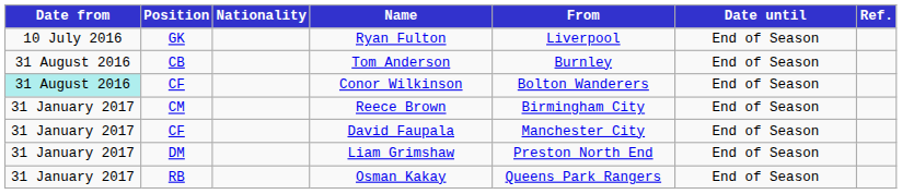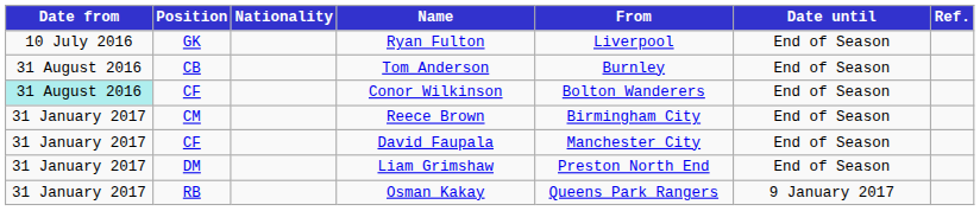 <table class="wikitable"  style="text-align:center; font-size:90%; ">
 <tr>
 <th style="background:#3232CD; color:white; width:110px;">Date from</th>
 <th style="background:#3232CD; color:white; width:50px;">Position</th>
 <th style="background:#3232CD; color:white; width:50px;">Nationality</th>
 <th style="background:#3232CD; color:white; width:150px;">Name</th>
 <th style="background:#3232CD; color:white; width:150px;">From</th>
 <th style="background:#3232CD; color:white; width:150px;">Date until</th>
 <th style="background:#3232CD; color:white; width:25px;">Ref.</th>
 </tr>
 <tr>
 <td>10 July 2016</td>
 <td><a href='#'>GK</a></td>
 <td></td>
 <td><a href='#'>Ryan Fulton</a></td>
 <td><a href='#'>Liverpool</a></td>
 <td>End of Season</td>
 <td></td>
 </tr>
 <tr>
 <td>31 August 2016</td>
 <td><a href='#'>CB</a></td>
 <td></td>
 <td><a href='#'>Tom Anderson</a></td>
 <td><a href='#'>Burnley</a></td>
 <td>End of Season</td>
 <td></td>
 </tr>
 <tr>
 <td style="background: paleturquoise;">31 August 2016</td>
 <td><a href='#'>CF</a></td>
 <td></td>
 <td><a href='#'>Conor Wilkinson</a></td>
 <td><a href='#'>Bolton Wanderers</a></td>
 <td>End of Season</td>
 <td></td>
 </tr>
 <tr>
 <td>31 January 2017</td>
 <td><a href='#'>CM</a></td>
 <td></td>
 <td><a href='#'>Reece Brown</a></td>
 <td><a href='#'>Birmingham City</a></td>
 <td>End of Season</td>
 <td></td>
 </tr>
 <tr>
 <td>31 January 2017</td>
 <td><a href='#'>CF</a></td>
 <td></td>
 <td><a href='#'>David Faupala</a></td>
 <td><a href='#'>Manchester City</a></td>
 <td>End of Season</td>
 <td></td>
 </tr>
 <tr>
 <td>31 January 2017</td>
 <td><a href='#'>DM</a></td>
 <td></td>
 <td><a href='#'>Liam Grimshaw</a></td>
 <td><a href='#'>Preston North End</a></td>
 <td>End of Season</td>
 <td></td>
 </tr>
 <tr>
 <td>31 January 2017</td>
 <td><a href='#'>RB</a></td>
 <td></td>
 <td><a href='#'>Osman Kakay</a></td>
 <td><a href='#'>Queens Park Rangers</a></td>
-<td>End of Season</td>
+<td>9 January 2017</td>
 <td></td>
 </tr>
 </table>
